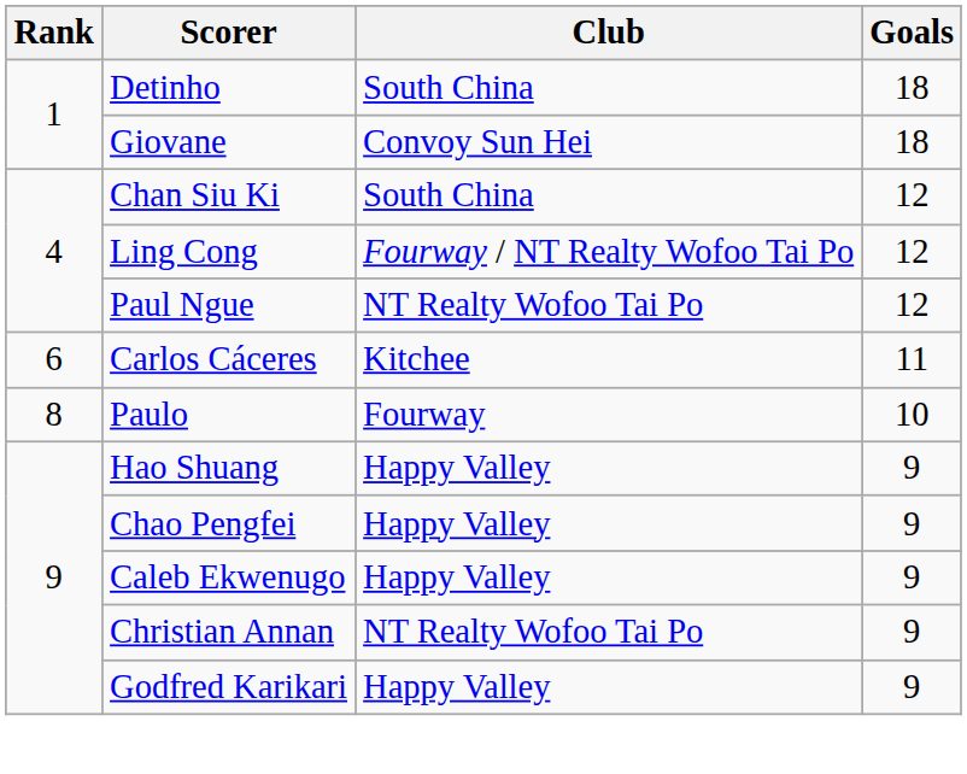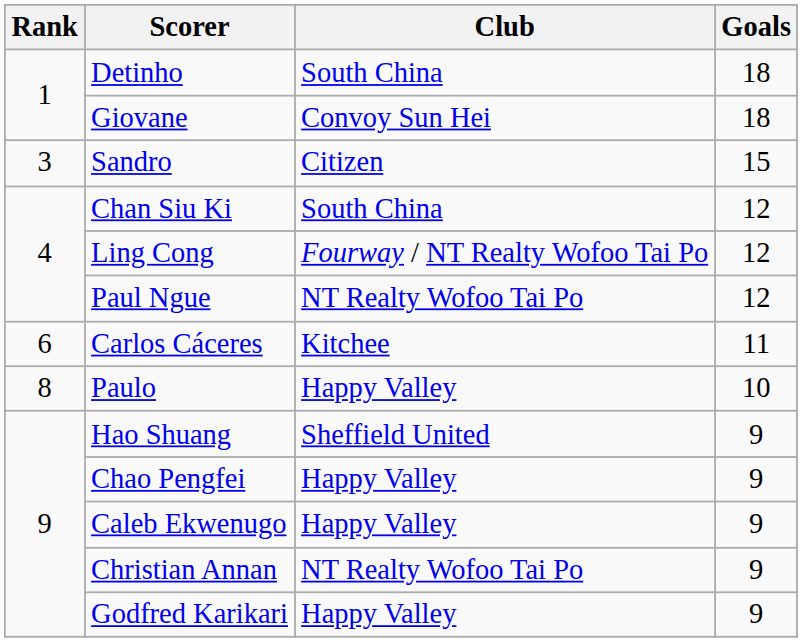 <table class="wikitable">
 <tr>
 <th>Rank</th>
 <th>Scorer</th>
 <th>Club</th>
 <th>Goals</th>
 </tr>
 <tr>
 <td rowspan=2 align=center>1</td>
 <td><a href='#'>Detinho</a></td>
 <td><a href='#'>South China</a></td>
 <td align=center>18</td>
 </tr>
 <tr>
 <td><a href='#'>Giovane</a></td>
 <td><a href='#'>Convoy Sun Hei</a></td>
 <td align=center>18</td>
+</tr>
+<tr>
+<td align=center>3</td>
+<td><a href='#'>Sandro</a></td>
+<td><a href='#'>Citizen</a></td>
+<td align=center>15</td>
 </tr>
 <tr>
 <td rowspan=3 align=center>4</td>
 <td><a href='#'>Chan Siu Ki</a></td>
 <td><a href='#'>South China</a></td>
 <td align=center>12</td>
 </tr>
 <tr>
 <td><a href='#'>Ling Cong</a></td>
 <td><em><a href='#'>Fourway</a></em> / <a href='#'>NT Realty Wofoo Tai Po</a></td>
 <td align=center>12</td>
 </tr>
 <tr>
 <td><a href='#'>Paul Ngue</a></td>
 <td><a href='#'>NT Realty Wofoo Tai Po</a></td>
 <td align=center>12</td>
 </tr>
 <tr>
 <td align=center>6</td>
 <td><a href='#'>Carlos Cáceres</a></td>
 <td><a href='#'>Kitchee</a></td>
 <td align=center>11</td>
 </tr>
 <tr>
 <td align=center>8</td>
 <td><a href='#'>Paulo</a></td>
-<td><a href='#'>Fourway</a></td>
+<td><a href='#'>Happy Valley</a></td>
 <td align=center>10</td>
 </tr>
 <tr>
 <td rowspan=5 align=center>9</td>
 <td><a href='#'>Hao Shuang</a></td>
-<td><a href='#'>Happy Valley</a></td>
+<td><a href='#'>Sheffield United</a></td>
 <td align=center>9</td>
 </tr>
 <tr>
 <td><a href='#'>Chao Pengfei</a></td>
 <td><a href='#'>Happy Valley</a></td>
 <td align=center>9</td>
 </tr>
 <tr>
 <td><a href='#'>Caleb Ekwenugo</a></td>
 <td><a href='#'>Happy Valley</a></td>
 <td align=center>9</td>
 </tr>
 <tr>
 <td><a href='#'>Christian Annan</a></td>
 <td><a href='#'>NT Realty Wofoo Tai Po</a></td>
 <td align=center>9</td>
 </tr>
 <tr>
 <td><a href='#'>Godfred Karikari</a></td>
 <td><a href='#'>Happy Valley</a></td>
 <td align=center>9</td>
 </tr>
 </table>
